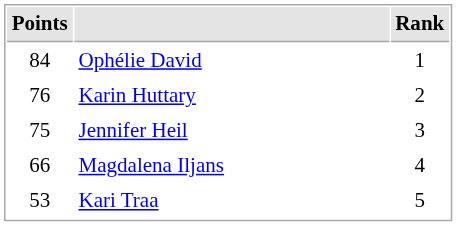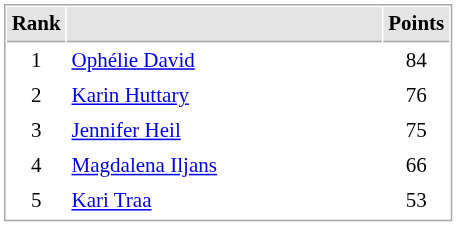 <table cellspacing="1" cellpadding="3" style="border:1px solid #AAAAAA;font-size:86%">
 <tr bgcolor="#E4E4E4">
+<th style="border-bottom:1px solid #AAAAAA" width=10>Rank</th>
+<th style="border-bottom:1px solid #AAAAAA" width=200></th>
 <th style="border-bottom:1px solid #AAAAAA" width=20>Points</th>
-<th style="border-bottom:1px solid #AAAAAA" width=200></th>
-<th style="border-bottom:1px solid #AAAAAA" width=10>Rank</th>
 </tr>
 <tr>
+<td align="center">1</td>
+<td> <a href='#'>Ophélie David</a></td>
 <td align=center>84</td>
-<td> <a href='#'>Ophélie David</a></td>
-<td align="center">1</td>
 </tr>
 <tr>
+<td align="center">2</td>
+<td> <a href='#'>Karin Huttary</a></td>
 <td align=center>76</td>
-<td> <a href='#'>Karin Huttary</a></td>
-<td align="center">2</td>
 </tr>
 <tr>
+<td align="center">3</td>
+<td> <a href='#'>Jennifer Heil</a></td>
 <td align=center>75</td>
-<td> <a href='#'>Jennifer Heil</a></td>
-<td align="center">3</td>
 </tr>
 <tr>
+<td align="center">4</td>
+<td> <a href='#'>Magdalena Iljans</a></td>
 <td align=center>66</td>
-<td> <a href='#'>Magdalena Iljans</a></td>
-<td align="center">4</td>
 </tr>
 <tr>
+<td align="center">5</td>
+<td> <a href='#'>Kari Traa</a></td>
 <td align=center>53</td>
-<td> <a href='#'>Kari Traa</a></td>
-<td align="center">5</td>
 </tr>
 </table>
